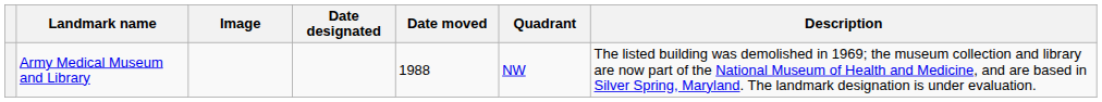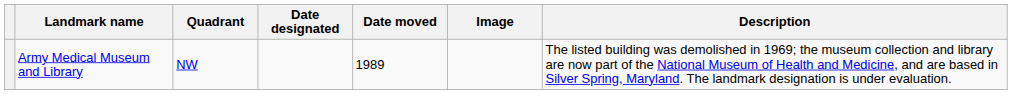 <table class="wikitable" style="width:98%">
 <tr>
 <th width="1%"></th>
 <th width="15%">Landmark name</th>
-<th width="9%" class="unsortable">Image</th>
+<th width="8%">Quadrant</th>
 <th width="9%">Date designated</th>
 <th width="9%">Date moved</th>
-<th width="8%">Quadrant</th>
+<th width="9%" class="unsortable">Image</th>
 <th width="44%" class="unsortable">Description</th>
 </tr>
 <tr>
 <th></th>
 <td><a href='#'>Army Medical Museum and Library</a></td>
+<td><a href='#'>NW</a> <small></small></td>
+<td></td>
+<td>1989</td>
 <td align="center"></td>
-<td></td>
-<td>1988</td>
-<td><a href='#'>NW</a> <small></small></td>
 <td>The listed building was demolished in 1969; the museum collection and library are now part of the <a href='#'>National Museum of Health and Medicine</a>, and are based in <a href='#'>Silver Spring, Maryland</a>.  The landmark designation is under evaluation.</td>
 </tr>
 </table>
